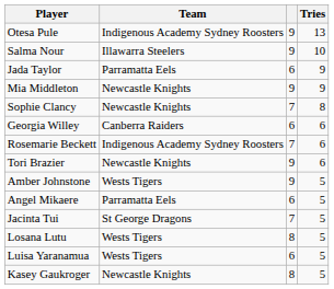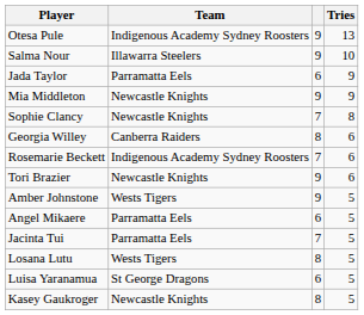 <table class="wikitable" style="text-align:right">
 <tr>
 <th>Player</th>
 <th>Team</th>
 <th></th>
 <th>Tries</th>
 </tr>
 <tr>
 <td align=left>Otesa Pule</td>
 <td align=left> Indigenous Academy Sydney Roosters</td>
 <td>9</td>
 <td>13</td>
 </tr>
 <tr>
 <td align=left>Salma Nour</td>
 <td align=left> Illawarra Steelers</td>
 <td>9</td>
 <td>10</td>
 </tr>
 <tr>
 <td align=left>Jada Taylor</td>
 <td align=left> Parramatta Eels</td>
 <td>6</td>
 <td>9</td>
 </tr>
 <tr>
 <td align=left>Mia Middleton</td>
 <td align=left> Newcastle Knights</td>
 <td>9</td>
 <td>9</td>
 </tr>
 <tr>
 <td align=left>Sophie Clancy</td>
 <td align=left> Newcastle Knights</td>
 <td>7</td>
 <td>8</td>
 </tr>
 <tr>
 <td align=left>Georgia Willey</td>
 <td align=left> Canberra Raiders</td>
-<td>6</td>
+<td>8</td>
 <td>6</td>
 </tr>
 <tr>
 <td align=left>Rosemarie Beckett</td>
 <td align=left> Indigenous Academy Sydney Roosters</td>
 <td>7</td>
 <td>6</td>
 </tr>
 <tr>
 <td align=left>Tori Brazier</td>
 <td align=left> Newcastle Knights</td>
 <td>9</td>
 <td>6</td>
 </tr>
 <tr>
 <td align=left>Amber Johnstone</td>
 <td align=left> Wests Tigers</td>
 <td>9</td>
 <td>5</td>
 </tr>
 <tr>
 <td align=left>Angel Mikaere</td>
 <td align=left> Parramatta Eels</td>
 <td>6</td>
 <td>5</td>
 </tr>
 <tr>
 <td align=left>Jacinta Tui</td>
-<td align=left> St George Dragons</td>
+<td align=left> Parramatta Eels</td>
 <td>7</td>
 <td>5</td>
 </tr>
 <tr>
 <td align=left>Losana Lutu</td>
 <td align=left> Wests Tigers</td>
 <td>8</td>
 <td>5</td>
 </tr>
 <tr>
 <td align=left>Luisa Yaranamua</td>
-<td align=left> Wests Tigers</td>
+<td align=left> St George Dragons</td>
 <td>6</td>
 <td>5</td>
 </tr>
 <tr>
 <td align=left>Kasey Gaukroger</td>
 <td align=left> Newcastle Knights</td>
 <td>8</td>
 <td>5</td>
 </tr>
 </table>
